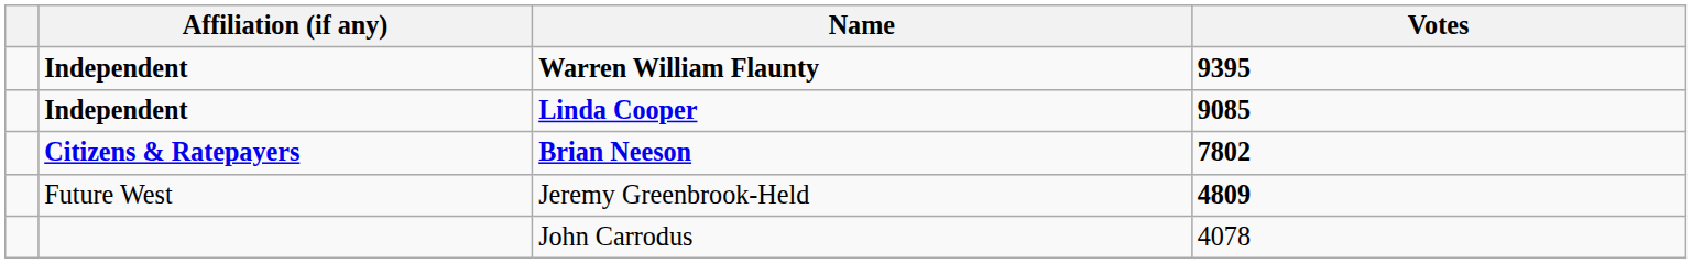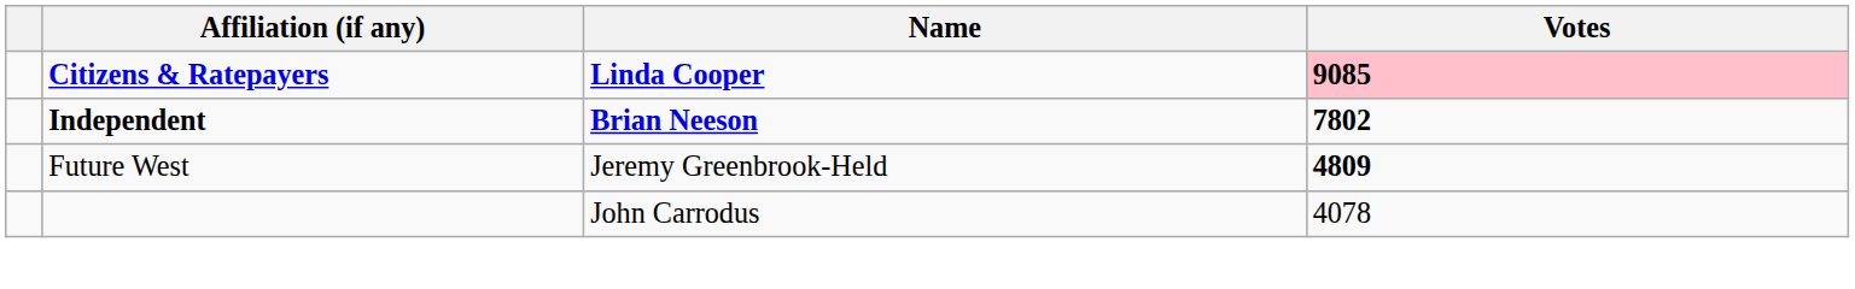 <table class="wikitable" style="width:51%;">
 <tr>
 <th style="width:1%;"></th>
 <th style="width:15%;">Affiliation (if any)</th>
 <th style="width:20%;">Name</th>
 <th style="width:15%;">Votes</th>
 </tr>
 <tr>
 <td bgcolor=></td>
-<td><strong>Independent</strong></td>
-<td><strong>Warren William Flaunty</strong></td>
-<td><strong>9395</strong></td>
+<td><strong><a href='#'>Citizens & Ratepayers</a></strong></td>
+<td><strong><a href='#'>Linda Cooper</a></strong></td>
+<td style="background: pink;"><strong>9085</strong></td>
 </tr>
 <tr>
 <td bgcolor=></td>
 <td><strong>Independent</strong></td>
-<td><strong><a href='#'>Linda Cooper</a></strong></td>
-<td><strong>9085</strong></td>
-</tr>
-<tr>
-<td bgcolor=></td>
-<td><strong><a href='#'>Citizens & Ratepayers</a></strong></td>
 <td><strong><a href='#'>Brian Neeson</a></strong></td>
 <td><strong>7802</strong></td>
 </tr>
 <tr>
 <td bgcolor=></td>
 <td>Future West</td>
 <td>Jeremy Greenbrook-Held</td>
 <td><strong>4809</strong></td>
 </tr>
 <tr>
 <td bgcolor=></td>
 <td></td>
 <td>John Carrodus</td>
 <td>4078</td>
 </tr>
 </table>
